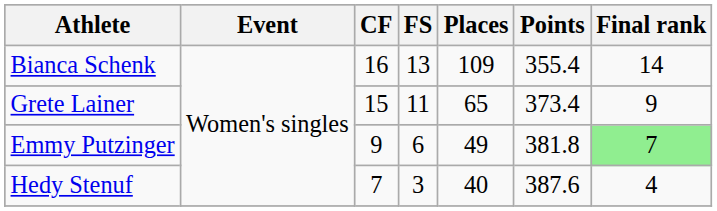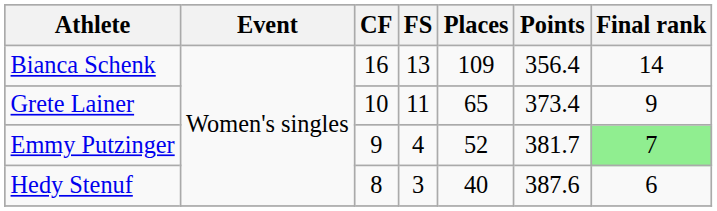 <table class="wikitable" border="1" style="font-size:90%">
 <tr>
 <th>Athlete</th>
 <th>Event</th>
 <th>CF</th>
 <th>FS</th>
 <th>Places</th>
 <th>Points</th>
 <th>Final rank</th>
 </tr>
 <tr align=center>
 <td align=left><a href='#'>Bianca Schenk</a></td>
 <td rowspan="4">Women's singles</td>
 <td>16</td>
 <td>13</td>
 <td>109</td>
-<td>355.4</td>
+<td>356.4</td>
 <td>14</td>
 </tr>
 <tr align=center>
 <td align=left><a href='#'>Grete Lainer</a></td>
-<td>15</td>
+<td>10</td>
 <td>11</td>
 <td>65</td>
 <td>373.4</td>
 <td>9</td>
 </tr>
 <tr align=center>
 <td align=left><a href='#'>Emmy Putzinger</a></td>
 <td>9</td>
-<td>6</td>
-<td>49</td>
-<td>381.8</td>
+<td>4</td>
+<td>52</td>
+<td>381.7</td>
 <td style="background: lightgreen;">7</td>
 </tr>
 <tr align=center>
 <td align=left><a href='#'>Hedy Stenuf</a></td>
-<td>7</td>
+<td>8</td>
 <td>3</td>
 <td>40</td>
 <td>387.6</td>
-<td>4</td>
+<td>6</td>
 </tr>
 </table>
